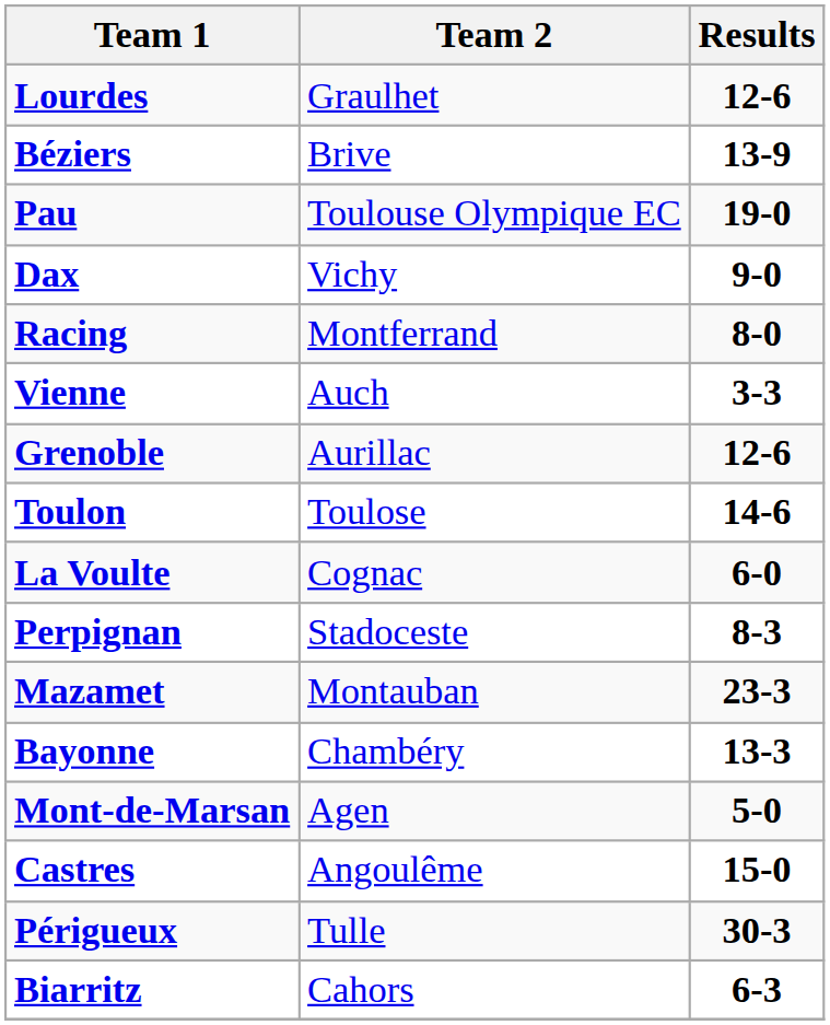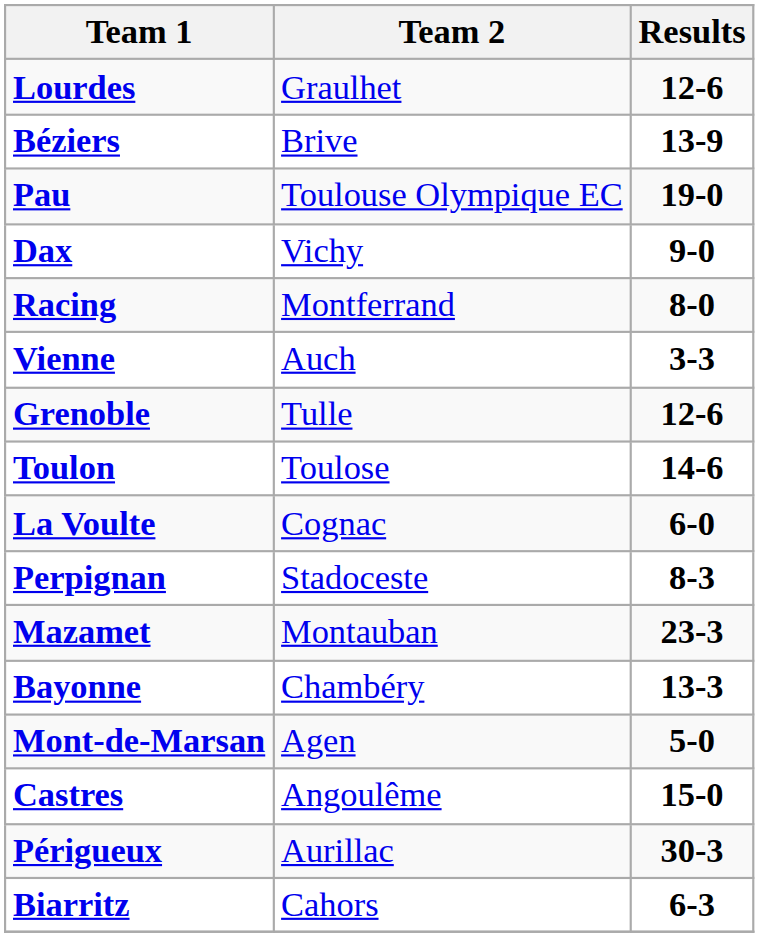 <table class="wikitable">
 <tr>
 <th>Team 1</th>
 <th>Team 2</th>
 <th>Results</th>
 </tr>
 <tr>
 <td><strong><a href='#'>Lourdes</a></strong></td>
 <td><a href='#'>Graulhet</a></td>
 <td align="center"><strong>12-6</strong></td>
 </tr>
 <tr bgcolor="white">
 <td><strong><a href='#'>Béziers</a></strong></td>
 <td><a href='#'>Brive</a></td>
 <td align="center"><strong>13-9</strong></td>
 </tr>
 <tr>
 <td><strong><a href='#'>Pau</a></strong></td>
 <td><a href='#'>Toulouse Olympique EC</a></td>
 <td align="center"><strong>19-0</strong></td>
 </tr>
 <tr bgcolor="white">
 <td><strong><a href='#'>Dax</a></strong></td>
 <td><a href='#'>Vichy</a></td>
 <td align="center"><strong>9-0</strong></td>
 </tr>
 <tr>
 <td><strong><a href='#'>Racing</a></strong></td>
 <td><a href='#'>Montferrand</a></td>
 <td align="center"><strong>8-0</strong></td>
 </tr>
 <tr bgcolor="white">
 <td><strong><a href='#'>Vienne</a></strong></td>
 <td><a href='#'>Auch</a></td>
 <td align="center"><strong>3-3</strong></td>
 </tr>
 <tr>
 <td><strong><a href='#'>Grenoble</a> </strong></td>
-<td><a href='#'>Aurillac</a></td>
+<td><a href='#'>Tulle</a></td>
 <td align="center"><strong>12-6</strong></td>
 </tr>
 <tr bgcolor="white">
 <td><strong><a href='#'>Toulon</a></strong></td>
 <td><a href='#'>Toulose</a></td>
 <td align="center"><strong>14-6</strong></td>
 </tr>
 <tr>
 <td><strong><a href='#'>La Voulte</a></strong></td>
 <td><a href='#'>Cognac</a></td>
 <td align="center"><strong>6-0</strong></td>
 </tr>
 <tr bgcolor="white">
 <td><strong><a href='#'>Perpignan</a> </strong></td>
 <td><a href='#'>Stadoceste</a></td>
 <td align="center"><strong>8-3</strong></td>
 </tr>
 <tr>
 <td><strong><a href='#'>Mazamet</a></strong></td>
 <td><a href='#'>Montauban</a></td>
 <td align="center"><strong>23-3</strong></td>
 </tr>
 <tr bgcolor="white">
 <td><strong><a href='#'>Bayonne</a></strong></td>
 <td><a href='#'>Chambéry</a></td>
 <td align="center"><strong>13-3</strong></td>
 </tr>
 <tr>
 <td><strong><a href='#'>Mont-de-Marsan</a></strong></td>
 <td><a href='#'>Agen</a></td>
 <td align="center"><strong>5-0</strong></td>
 </tr>
 <tr bgcolor="white">
 <td><strong><a href='#'>Castres</a></strong></td>
 <td><a href='#'>Angoulême</a></td>
 <td align="center"><strong>15-0</strong></td>
 </tr>
 <tr>
 <td><strong><a href='#'>Périgueux</a></strong></td>
-<td><a href='#'>Tulle</a></td>
+<td><a href='#'>Aurillac</a></td>
 <td align="center"><strong>30-3</strong></td>
 </tr>
 <tr bgcolor="white">
 <td><strong><a href='#'>Biarritz</a> </strong></td>
 <td><a href='#'>Cahors</a></td>
 <td align="center"><strong>6-3</strong></td>
 </tr>
 <tr>
 </tr>
 </table>
